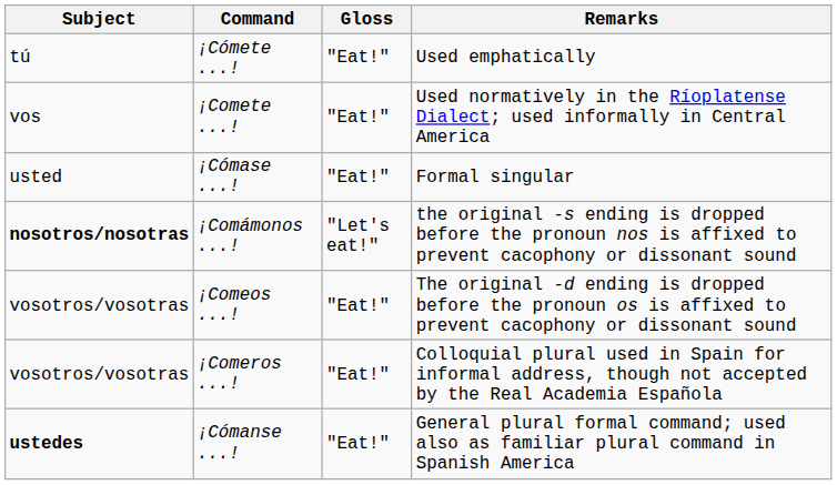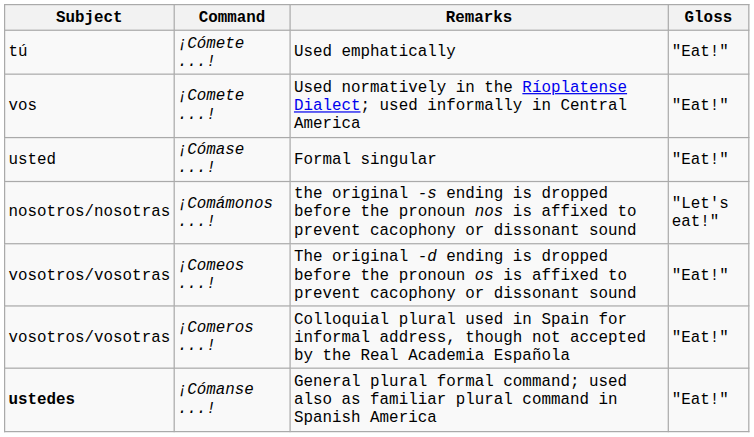 <table class="wikitable">
 <tr>
 <th>Subject</th>
 <th>Command</th>
+<th>Remarks</th>
 <th>Gloss</th>
-<th>Remarks</th>
 </tr>
 <tr>
 <td>tú</td>
 <td><em>¡Cómete ...!</em></td>
+<td>Used emphatically</td>
 <td>"Eat!"</td>
-<td>Used emphatically</td>
 </tr>
 <tr>
 <td>vos</td>
 <td><em>¡Comete ...!</em></td>
+<td>Used normatively in the <a href='#'>Ríoplatense Dialect</a>; used informally in Central America</td>
 <td>"Eat!"</td>
-<td>Used normatively in the <a href='#'>Ríoplatense Dialect</a>; used informally in Central America</td>
 </tr>
 <tr>
 <td>usted</td>
 <td><em>¡Cómase ...!</em></td>
+<td>Formal singular</td>
 <td>"Eat!"</td>
-<td>Formal singular</td>
 </tr>
 <tr>
-<td><strong>nosotros/nosotras</strong></td>
+<td>nosotros/nosotras</td>
 <td><em>¡Comámonos ...!</em></td>
+<td>the original <em>-s</em> ending is dropped before the pronoun <em>nos</em> is affixed to prevent cacophony or dissonant sound</td>
 <td>"Let's eat!"</td>
-<td>the original <em>-s</em> ending is dropped before the pronoun <em>nos</em> is affixed to prevent cacophony or dissonant sound</td>
 </tr>
 <tr>
 <td>vosotros/vosotras</td>
 <td><em>¡Comeos ...!</em></td>
+<td>The original <em>-d</em> ending is dropped before the pronoun <em>os</em> is affixed to prevent cacophony or dissonant sound</td>
 <td>"Eat!"</td>
-<td>The original <em>-d</em> ending is dropped before the pronoun <em>os</em> is affixed to prevent cacophony or dissonant sound</td>
 </tr>
 <tr>
 <td>vosotros/vosotras</td>
 <td><em>¡Comeros ...!</em></td>
+<td>Colloquial plural used in Spain for informal address, though not accepted by the Real Academia Española</td>
 <td>"Eat!"</td>
-<td>Colloquial plural used in Spain for informal address, though not accepted by the Real Academia Española</td>
 </tr>
 <tr>
 <td><strong>ustedes</strong></td>
 <td><em>¡Cómanse ...!</em></td>
+<td>General plural formal command; used also as familiar plural command in Spanish America</td>
 <td>"Eat!"</td>
-<td>General plural formal command; used also as familiar plural command in Spanish America</td>
 </tr>
 </table>
